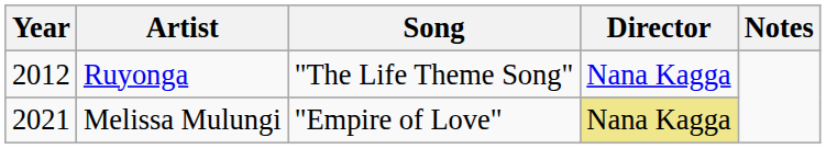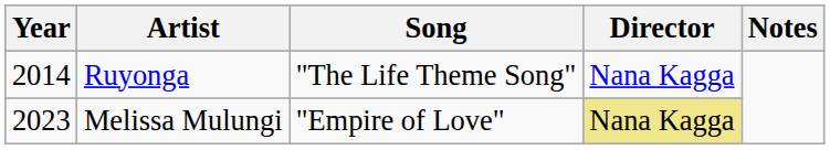 <table class="wikitable">
 <tr>
 <th>Year</th>
 <th>Artist</th>
 <th>Song</th>
 <th>Director</th>
 <th>Notes</th>
 </tr>
 <tr>
-<td>2012</td>
+<td>2014</td>
 <td><a href='#'>Ruyonga</a></td>
 <td>"The Life Theme Song"</td>
 <td><a href='#'>Nana Kagga</a></td>
 </tr>
 <tr>
-<td>2021</td>
+<td>2023</td>
 <td>Melissa Mulungi</td>
 <td>"Empire of Love"</td>
 <td style="background: khaki;">Nana Kagga</td>
 </tr>
 </table>
